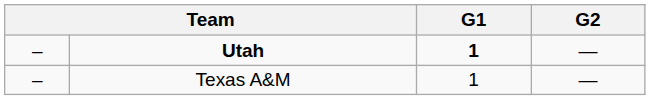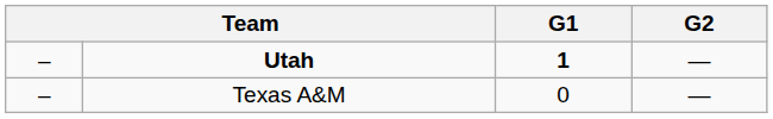 <table class="wikitable" style="font-size:90%; width: 55%; text-align: center">
 <tr>
 <th colspan=2>Team</th>
 <th>G1</th>
 <th>G2</th>
 </tr>
 <tr>
 <td>–</td>
 <td><strong>Utah</strong></td>
 <td><strong>1</strong></td>
 <td>—</td>
 </tr>
 <tr>
 <td>–</td>
 <td>Texas A&M</td>
-<td>1</td>
+<td>0</td>
 <td>—</td>
 </tr>
 </table>
